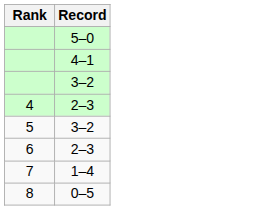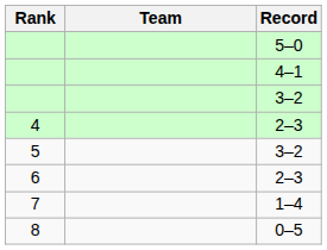 <table class="wikitable" style="text-align: center">
 <tr>
 <th width=50>Rank</th>
+<th width=175>Team</th>
 <th width=50>Record</th>
 </tr>
 <tr bgcolor=ccffcc>
 <td></td>
+<td align=left></td>
 <td>5–0</td>
 </tr>
 <tr bgcolor=ccffcc>
 <td></td>
+<td align=left></td>
 <td>4–1</td>
 </tr>
 <tr bgcolor=ccffcc>
 <td></td>
+<td align=left></td>
 <td>3–2</td>
 </tr>
 <tr bgcolor=ccffcc>
 <td>4</td>
+<td align=left></td>
 <td>2–3</td>
 </tr>
 <tr>
 <td>5</td>
+<td align=left></td>
 <td>3–2</td>
 </tr>
 <tr>
 <td>6</td>
+<td align=left></td>
 <td>2–3</td>
 </tr>
 <tr>
 <td>7</td>
+<td align=left></td>
 <td>1–4</td>
 </tr>
 <tr>
 <td>8</td>
+<td align=left></td>
 <td>0–5</td>
 </tr>
 </table>
